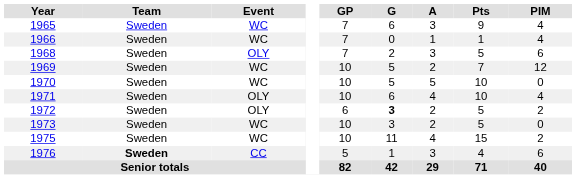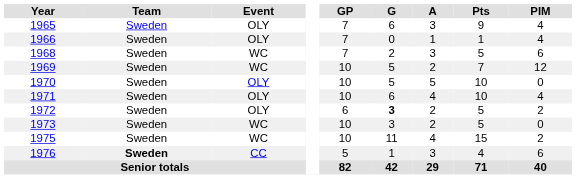 <table border="0" cellpadding="1" cellspacing="0" style="text-align:center; width:50em">
 <tr ALIGN="center" bgcolor="#e0e0e0">
 <th>Year</th>
 <th>Team</th>
 <th>Event</th>
 <th rowspan="99" bgcolor="#ffffff"> </th>
 <th>GP</th>
 <th>G</th>
 <th>A</th>
 <th>Pts</th>
 <th>PIM</th>
 </tr>
 <tr>
 <td><a href='#'>1965</a></td>
 <td><a href='#'>Sweden</a></td>
-<td><a href='#'>WC</a></td>
+<td>OLY</td>
 <td>7</td>
 <td>6</td>
 <td>3</td>
 <td>9</td>
 <td>4</td>
 </tr>
 <tr bgcolor="#f0f0f0">
 <td><a href='#'>1966</a></td>
 <td>Sweden</td>
-<td>WC</td>
+<td>OLY</td>
 <td>7</td>
 <td>0</td>
 <td>1</td>
 <td>1</td>
 <td>4</td>
 </tr>
 <tr>
 <td><a href='#'>1968</a></td>
 <td>Sweden</td>
-<td><a href='#'>OLY</a></td>
+<td>WC</td>
 <td>7</td>
 <td>2</td>
 <td>3</td>
 <td>5</td>
 <td>6</td>
 </tr>
 <tr bgcolor="#f0f0f0">
 <td><a href='#'>1969</a></td>
 <td>Sweden</td>
 <td>WC</td>
 <td>10</td>
 <td>5</td>
 <td>2</td>
 <td>7</td>
 <td>12</td>
 </tr>
 <tr>
 <td><a href='#'>1970</a></td>
 <td>Sweden</td>
-<td>WC</td>
+<td><a href='#'>OLY</a></td>
 <td>10</td>
 <td>5</td>
 <td>5</td>
 <td>10</td>
 <td>0</td>
 </tr>
 <tr bgcolor="#f0f0f0">
 <td><a href='#'>1971</a></td>
 <td>Sweden</td>
 <td>OLY</td>
 <td>10</td>
 <td>6</td>
 <td>4</td>
 <td>10</td>
 <td>4</td>
 </tr>
 <tr>
 <td><a href='#'>1972</a></td>
 <td>Sweden</td>
 <td>OLY</td>
 <td>6</td>
 <td><strong>3</strong></td>
 <td>2</td>
 <td>5</td>
 <td>2</td>
 </tr>
 <tr bgcolor="#f0f0f0">
 <td><a href='#'>1973</a></td>
 <td>Sweden</td>
 <td>WC</td>
 <td>10</td>
 <td>3</td>
 <td>2</td>
 <td>5</td>
 <td>0</td>
 </tr>
 <tr>
 <td><a href='#'>1975</a></td>
 <td>Sweden</td>
 <td>WC</td>
 <td>10</td>
 <td>11</td>
 <td>4</td>
 <td>15</td>
 <td>2</td>
 </tr>
 <tr bgcolor="#f0f0f0">
 <td><a href='#'>1976</a></td>
 <td><strong>Sweden</strong></td>
 <td><a href='#'>CC</a></td>
 <td>5</td>
 <td>1</td>
 <td>3</td>
 <td>4</td>
 <td>6</td>
 </tr>
 <tr bgcolor="#e0e0e0">
 <th colspan=3>Senior totals</th>
 <th>82</th>
 <th>42</th>
 <th>29</th>
 <th>71</th>
 <th>40</th>
 </tr>
 </table>
